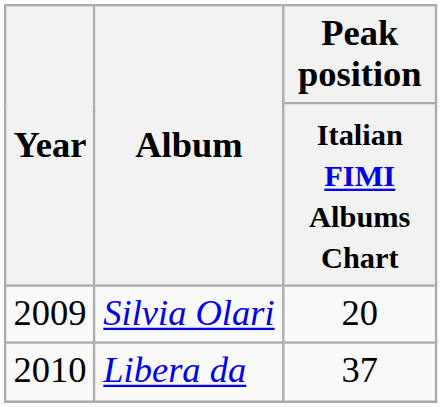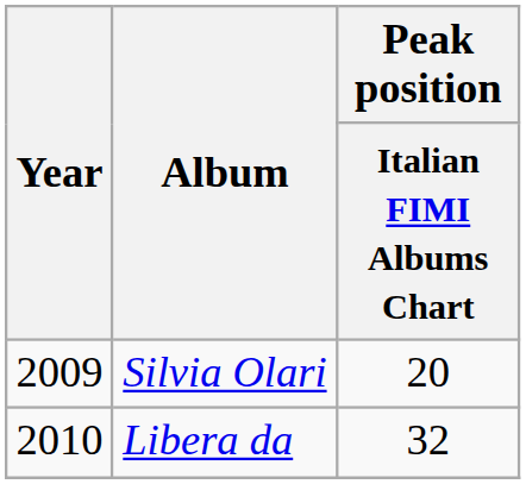 <table class="wikitable">
 <tr>
 <th rowspan="2" align="center">Year</th>
 <th rowspan="2" align="center">Album</th>
 <th colspan="1" align="center">Peak position</th>
 </tr>
 <tr>
 <th width="60"><small>Italian <a href='#'>FIMI</a> Albums Chart</small></th>
 </tr>
 <tr>
 <td rowspan=>2009</td>
 <td><em><a href='#'>Silvia Olari</a></em></td>
 <td align="center">20</td>
 </tr>
 <tr>
 <td rowspan=>2010</td>
 <td><em><a href='#'>Libera da</a></em></td>
-<td align="center">37</td>
+<td align="center">32</td>
 </tr>
 <tr>
 </tr>
 </table>
